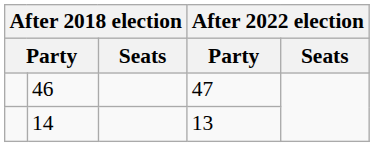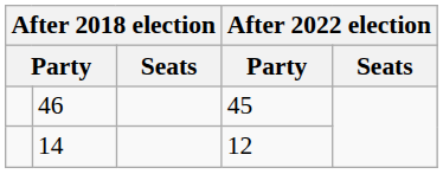 <table class="wikitable">
 <tr>
 <th colspan="3">After 2018 election</th>
 <th colspan="3">After 2022 election</th>
 </tr>
 <tr>
 <th colspan="2">Party</th>
 <th>Seats</th>
 <th colspan="2">Party</th>
 <th>Seats</th>
 </tr>
 <tr>
 <td></td>
 <td>46</td>
 <td></td>
-<td>47</td>
+<td>45</td>
 </tr>
 <tr>
 <td></td>
 <td>14</td>
 <td></td>
-<td>13</td>
+<td>12</td>
 </tr>
 </table>
